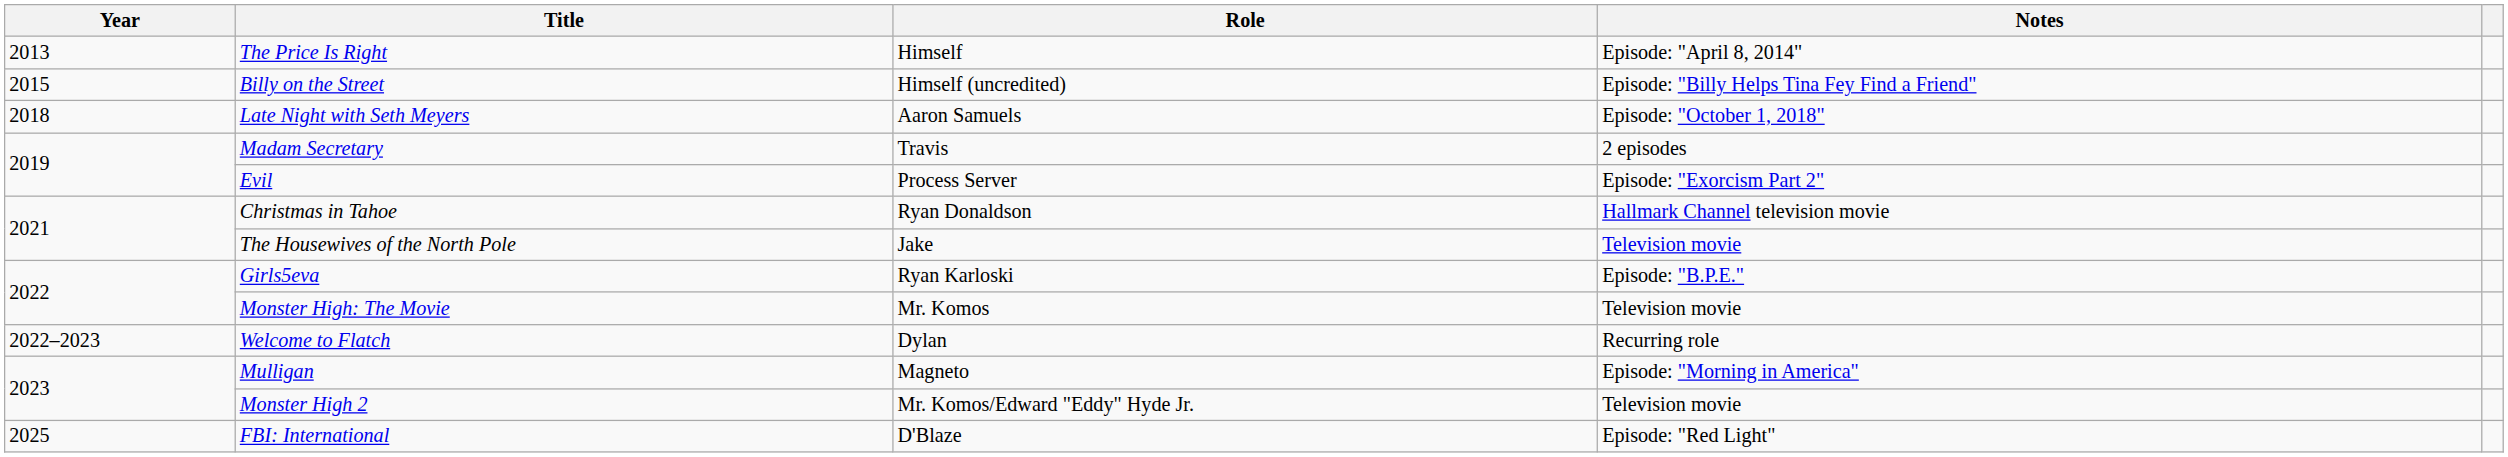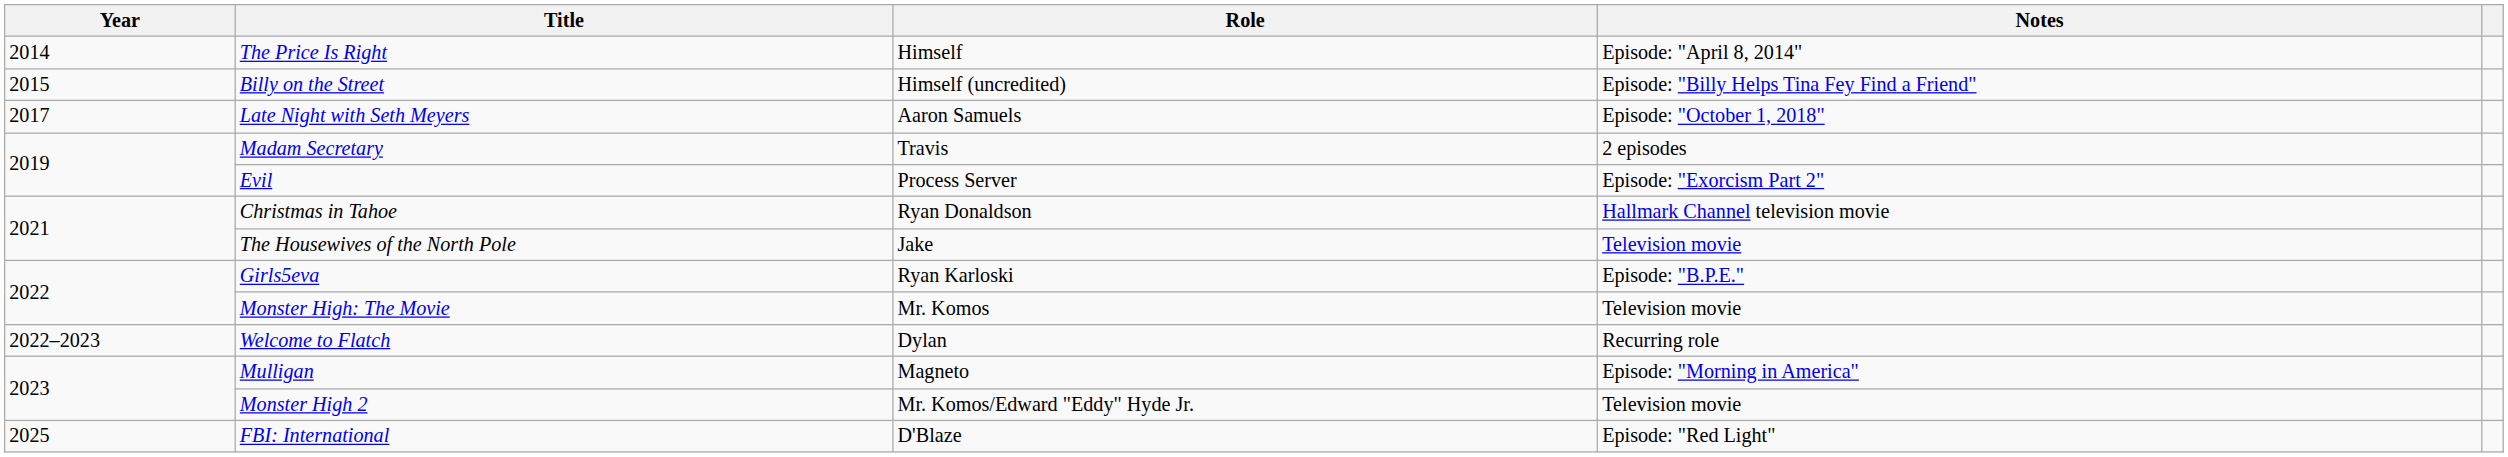 <table class="wikitable sortable" style="width:100%;">
 <tr>
 <th>Year</th>
 <th>Title</th>
 <th>Role</th>
 <th>Notes</th>
 <th></th>
 </tr>
 <tr>
-<td>2013</td>
+<td>2014</td>
 <td><em><a href='#'>The Price Is Right</a></em></td>
 <td>Himself</td>
 <td>Episode: "April 8, 2014"</td>
 <td></td>
 </tr>
 <tr>
 <td>2015</td>
 <td><em><a href='#'>Billy on the Street</a></em></td>
 <td>Himself (uncredited)</td>
 <td>Episode: <a href='#'>"Billy Helps Tina Fey Find a Friend"</a></td>
 <td></td>
 </tr>
 <tr>
-<td>2018</td>
+<td>2017</td>
 <td><em><a href='#'>Late Night with Seth Meyers</a></em></td>
 <td>Aaron Samuels</td>
 <td>Episode: <a href='#'>"October 1, 2018"</a></td>
 <td></td>
 </tr>
 <tr>
 <td rowspan=2>2019</td>
 <td><em><a href='#'>Madam Secretary</a></em></td>
 <td>Travis</td>
 <td>2 episodes</td>
 <td></td>
 </tr>
 <tr>
 <td><em><a href='#'>Evil</a></em></td>
 <td>Process Server</td>
 <td>Episode: <a href='#'>"Exorcism Part 2"</a></td>
 <td></td>
 </tr>
 <tr>
 <td rowspan="2">2021</td>
 <td><em> Christmas in Tahoe</em></td>
 <td>Ryan Donaldson</td>
 <td><a href='#'>Hallmark Channel</a> television movie</td>
 <td></td>
 </tr>
 <tr>
 <td><em>The Housewives of the North Pole</em></td>
 <td>Jake</td>
 <td><a href='#'>Television movie</a></td>
 <td></td>
 </tr>
 <tr>
 <td rowspan=2>2022</td>
 <td><em><a href='#'>Girls5eva</a></em></td>
 <td>Ryan Karloski</td>
 <td>Episode: <a href='#'>"B.P.E."</a></td>
 <td></td>
 </tr>
 <tr>
 <td><em><a href='#'>Monster High: The Movie</a></em></td>
 <td>Mr. Komos</td>
 <td>Television movie</td>
 <td></td>
 </tr>
 <tr>
 <td>2022–2023</td>
 <td><em><a href='#'>Welcome to Flatch</a></em></td>
 <td>Dylan</td>
 <td>Recurring role</td>
 <td></td>
 </tr>
 <tr>
 <td rowspan=2>2023</td>
 <td><em><a href='#'>Mulligan</a></em></td>
 <td>Magneto</td>
 <td>Episode: <a href='#'>"Morning in America"</a></td>
 <td></td>
 </tr>
 <tr>
 <td><em><a href='#'>Monster High 2</a></em></td>
 <td>Mr. Komos/Edward "Eddy" Hyde Jr.</td>
 <td>Television movie</td>
 <td></td>
 </tr>
 <tr>
 <td>2025</td>
 <td><em><a href='#'>FBI: International</a></em></td>
 <td>D'Blaze</td>
 <td>Episode: "Red Light"</td>
 <td></td>
 </tr>
 </table>
